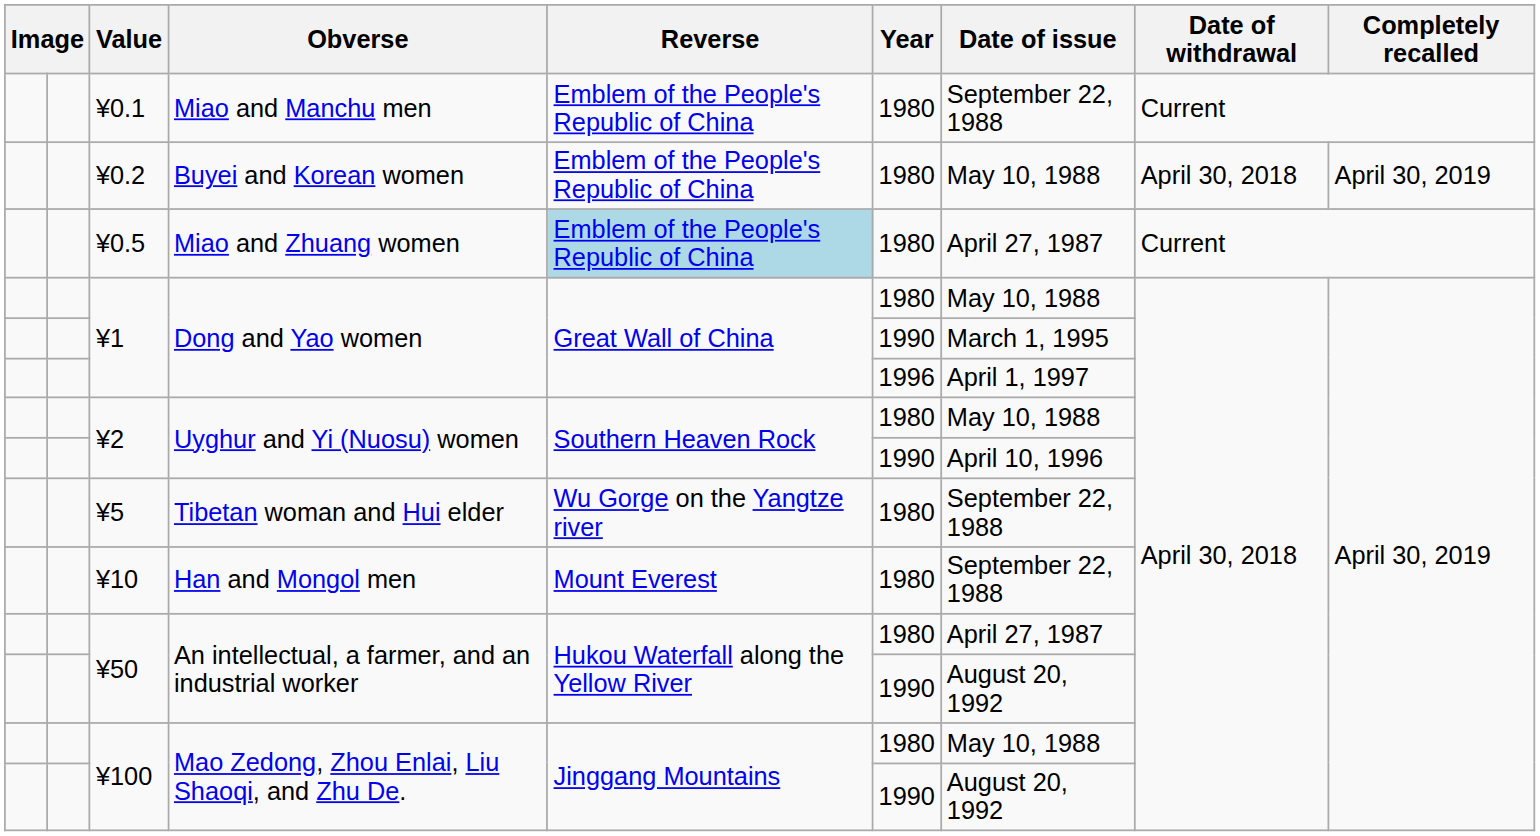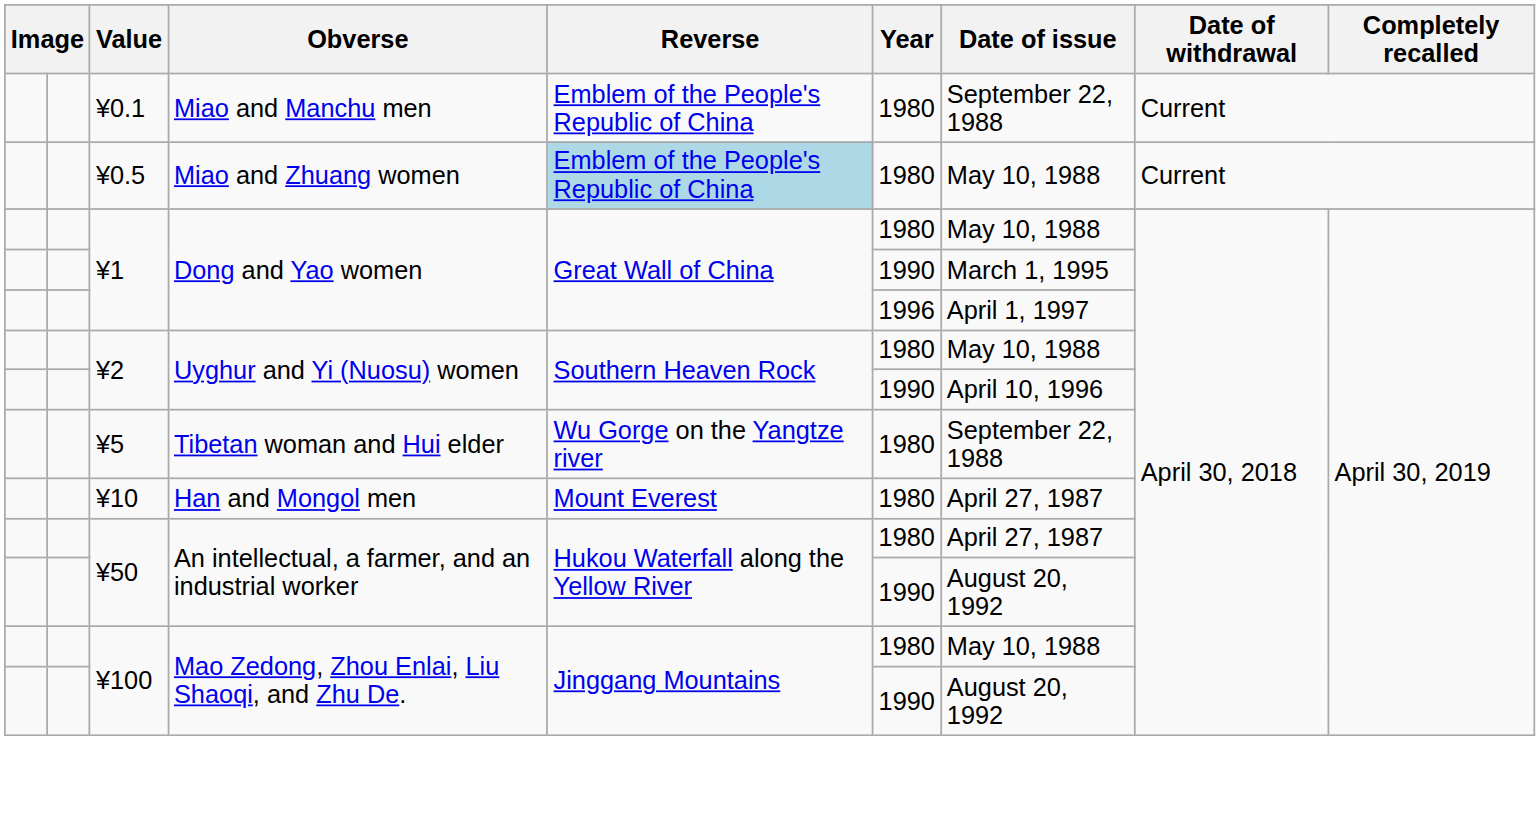 <table class="wikitable" style="font-size: 90%">
 <tr>
 <th colspan=2>Image</th>
 <th>Value</th>
 <th>Obverse</th>
 <th>Reverse</th>
 <th>Year</th>
 <th>Date of issue</th>
 <th>Date of withdrawal</th>
 <th>Completely recalled</th>
 </tr>
 <tr>
 <td></td>
 <td></td>
 <td>¥0.1</td>
 <td><a href='#'>Miao</a> and <a href='#'>Manchu</a> men</td>
 <td><a href='#'>Emblem of the People's Republic of China</a></td>
 <td>1980</td>
 <td>September 22, 1988</td>
 <td colspan="2">Current</td>
 </tr>
 <tr>
 <td></td>
 <td></td>
-<td>¥0.2</td>
-<td><a href='#'>Buyei</a> and <a href='#'>Korean</a> women</td>
-<td><a href='#'>Emblem of the People's Republic of China</a></td>
-<td>1980</td>
-<td>May 10, 1988</td>
-<td>April 30, 2018</td>
-<td>April 30, 2019</td>
-</tr>
-<tr>
-<td></td>
-<td></td>
 <td>¥0.5</td>
 <td><a href='#'>Miao</a> and <a href='#'>Zhuang</a> women</td>
 <td style="background: lightblue;"><a href='#'>Emblem of the People's Republic of China</a></td>
 <td>1980</td>
-<td>April 27, 1987</td>
+<td>May 10, 1988</td>
 <td colspan="2">Current</td>
 </tr>
 <tr>
 <td></td>
 <td></td>
 <td rowspan="3">¥1</td>
 <td rowspan="3"><a href='#'>Dong</a> and <a href='#'>Yao</a> women</td>
 <td rowspan="3"><a href='#'>Great Wall of China</a></td>
 <td>1980</td>
 <td>May 10, 1988</td>
 <td rowspan="11">April 30, 2018</td>
 <td rowspan="11">April 30, 2019</td>
 </tr>
 <tr>
 <td></td>
 <td></td>
 <td>1990</td>
 <td>March 1, 1995</td>
 </tr>
 <tr>
 <td></td>
 <td></td>
 <td>1996</td>
 <td>April 1, 1997</td>
 </tr>
 <tr>
 <td></td>
 <td></td>
 <td rowspan="2">¥2</td>
 <td rowspan="2"><a href='#'>Uyghur</a> and <a href='#'>Yi (Nuosu)</a> women</td>
 <td rowspan="2"><a href='#'>Southern Heaven Rock</a></td>
 <td>1980</td>
 <td>May 10, 1988</td>
 </tr>
 <tr>
 <td></td>
 <td></td>
 <td>1990</td>
 <td>April 10, 1996</td>
 </tr>
 <tr>
 <td></td>
 <td></td>
 <td>¥5</td>
 <td><a href='#'>Tibetan</a> woman and <a href='#'>Hui</a> elder</td>
 <td><a href='#'>Wu Gorge</a> on the <a href='#'>Yangtze river</a></td>
 <td>1980</td>
 <td>September 22, 1988</td>
 </tr>
 <tr>
 <td></td>
 <td></td>
 <td>¥10</td>
 <td><a href='#'>Han</a> and <a href='#'>Mongol</a> men</td>
 <td><a href='#'>Mount Everest</a></td>
 <td>1980</td>
-<td>September 22, 1988</td>
+<td>April 27, 1987</td>
 </tr>
 <tr>
 <td></td>
 <td></td>
 <td rowspan="2">¥50</td>
 <td rowspan="2">An intellectual, a farmer, and an industrial worker</td>
 <td rowspan="2"><a href='#'>Hukou Waterfall</a> along the <a href='#'>Yellow River</a></td>
 <td>1980</td>
 <td>April 27, 1987</td>
 </tr>
 <tr>
 <td></td>
 <td></td>
 <td>1990</td>
 <td>August 20, 1992</td>
 </tr>
 <tr>
 <td></td>
 <td></td>
 <td rowspan="2">¥100</td>
 <td rowspan="2"><a href='#'>Mao Zedong</a>, <a href='#'>Zhou Enlai</a>, <a href='#'>Liu Shaoqi</a>, and <a href='#'>Zhu De</a>.</td>
 <td rowspan="2"><a href='#'>Jinggang Mountains</a></td>
 <td>1980</td>
 <td>May 10, 1988</td>
 </tr>
 <tr>
 <td></td>
 <td></td>
 <td>1990</td>
 <td>August 20, 1992</td>
 </tr>
 </table>
